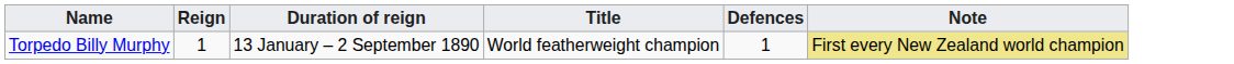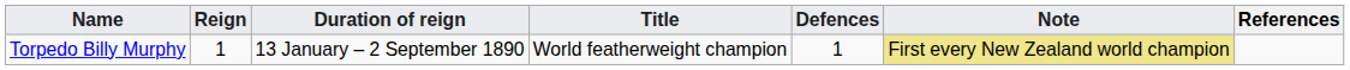 <table class="wikitable" style="font-weight:bold; text-align:center;">
 <tr>
 <th style="vertical-align:middle; background-color:#EAECF0; color:#202122;">Name</th>
 <th style="vertical-align:middle; background-color:#EAECF0; color:#202122;">Reign</th>
 <th style="vertical-align:middle; background-color:#EAECF0; color:#202122;">Duration of reign</th>
 <th style="vertical-align:middle; background-color:#EAECF0; color:#202122;">Title</th>
 <th style="vertical-align:middle; background-color:#EAECF0; color:#202122;">Defences</th>
 <th style="vertical-align:middle; background-color:#EAECF0; color:#202122;">Note</th>
+<th>References</th>
 </tr>
 <tr style="font-weight:normal;">
 <td><a href='#'>Torpedo Billy Murphy</a></td>
 <td>1</td>
 <td>13 January – 2 September 1890</td>
 <td>World featherweight champion</td>
 <td>1</td>
 <td style="background: khaki;">First every New Zealand world champion</td>
+<td></td>
 </tr>
 </table>
